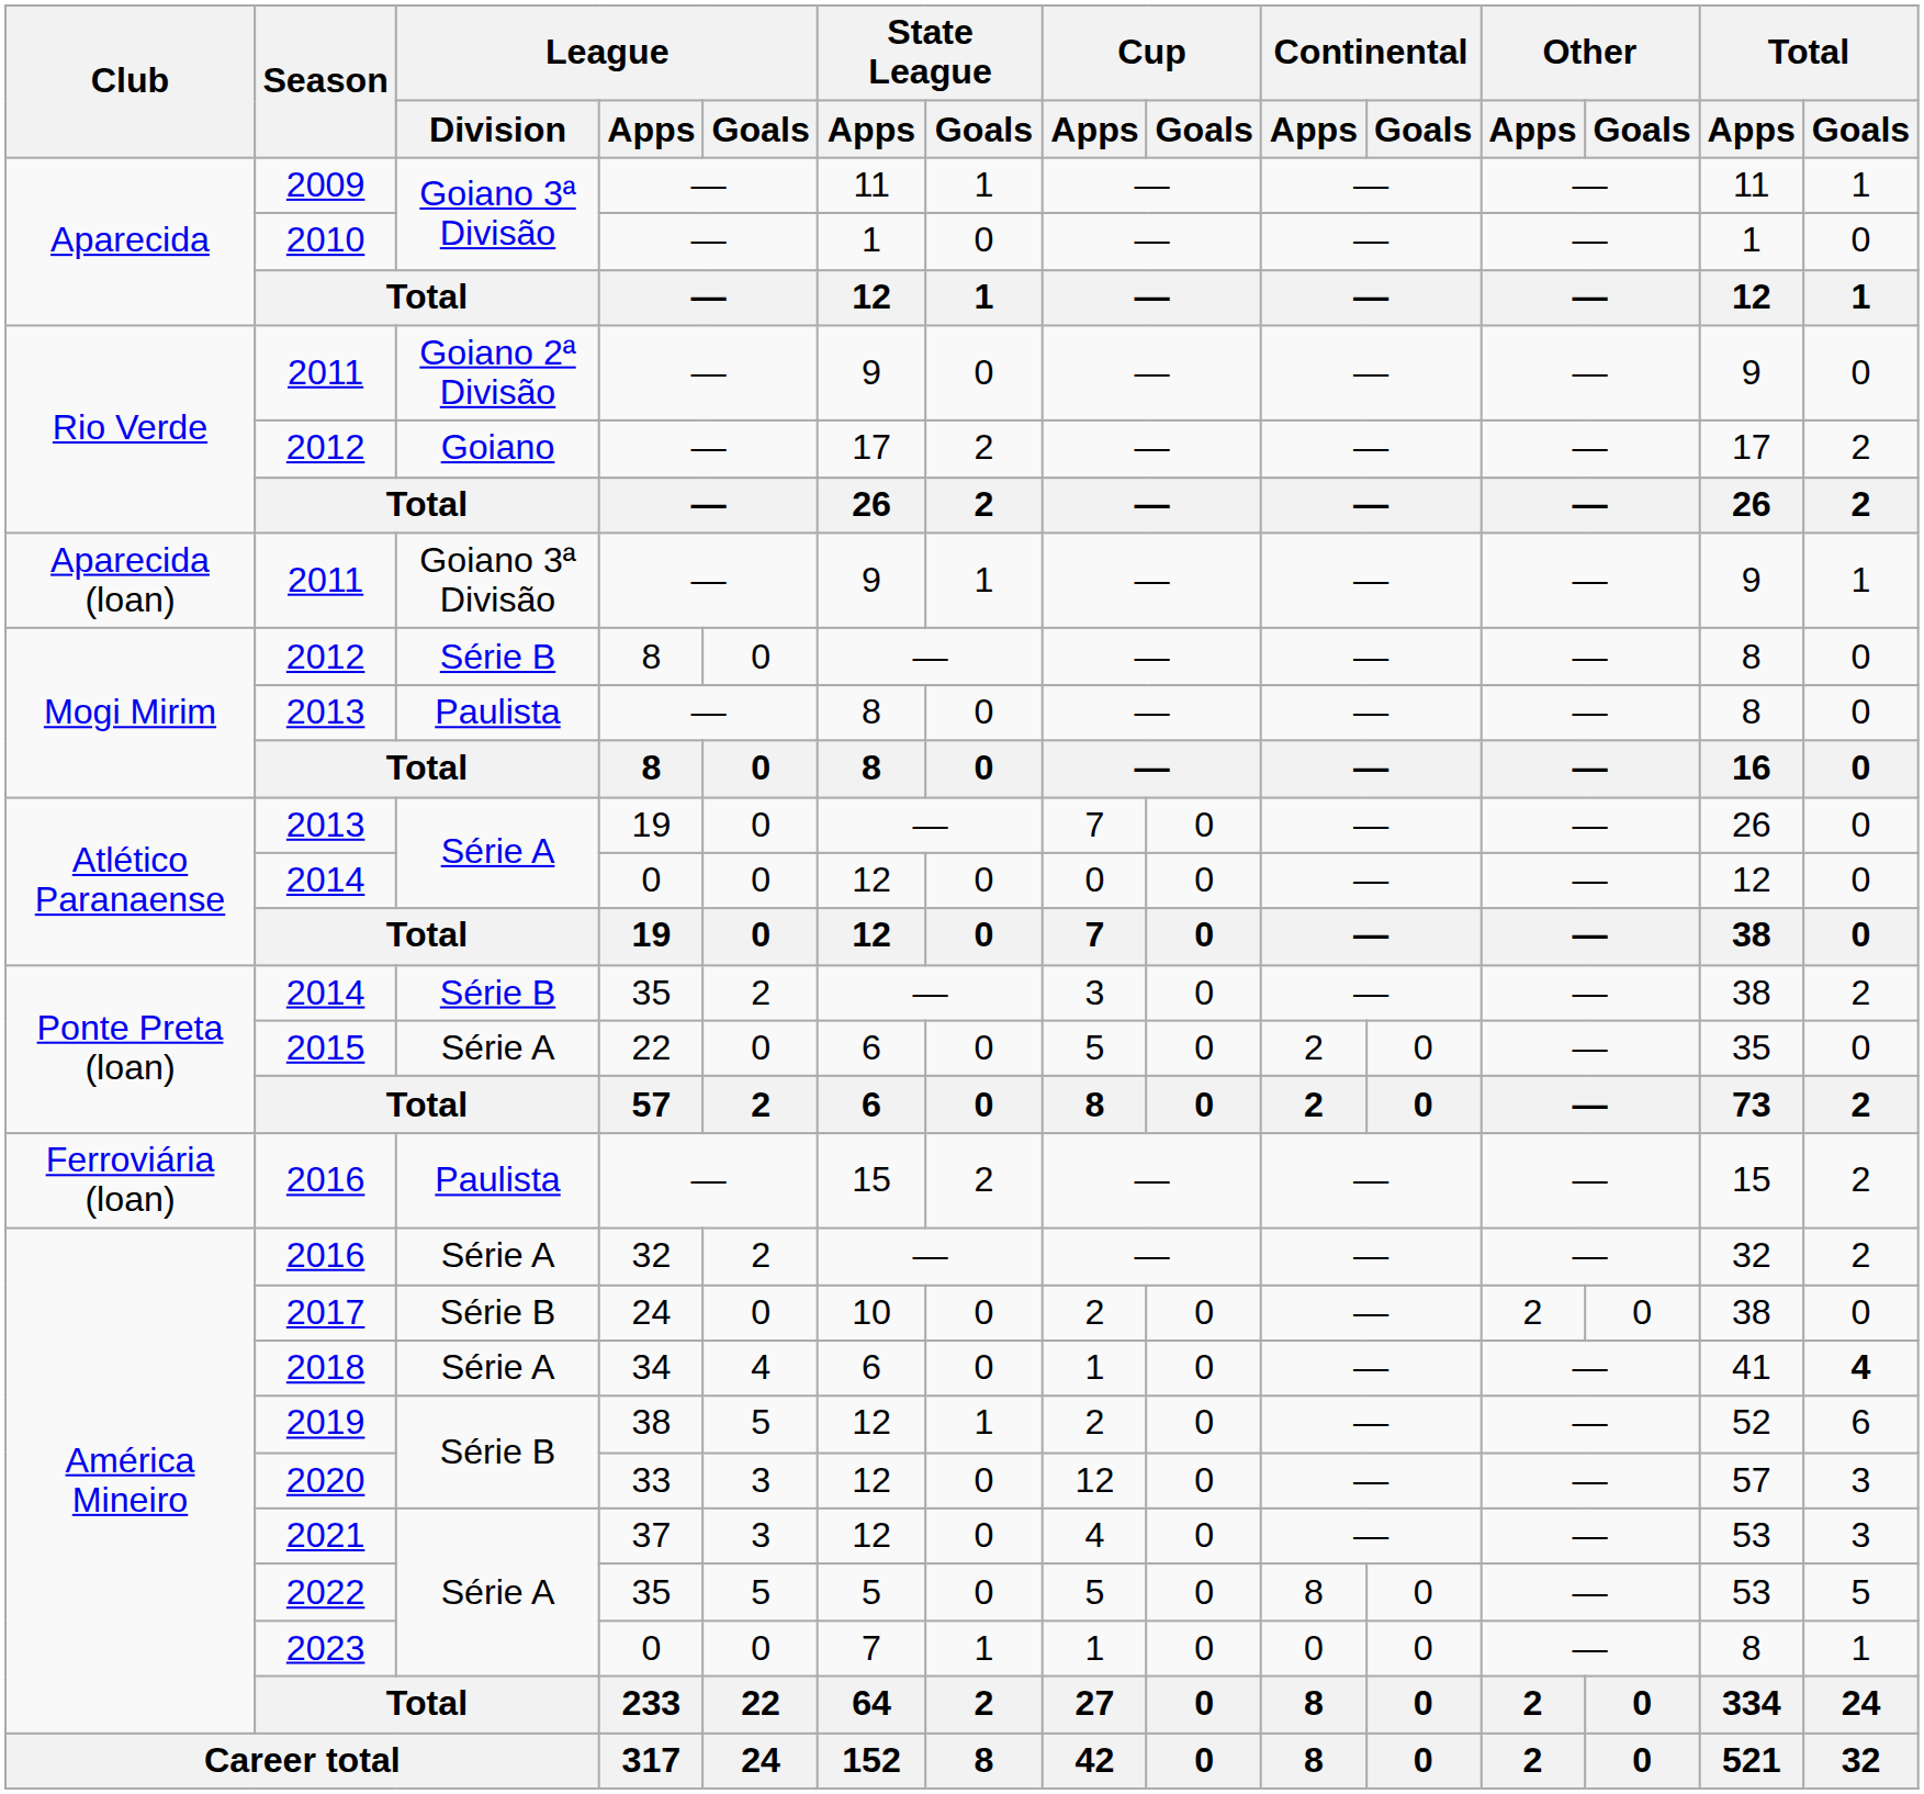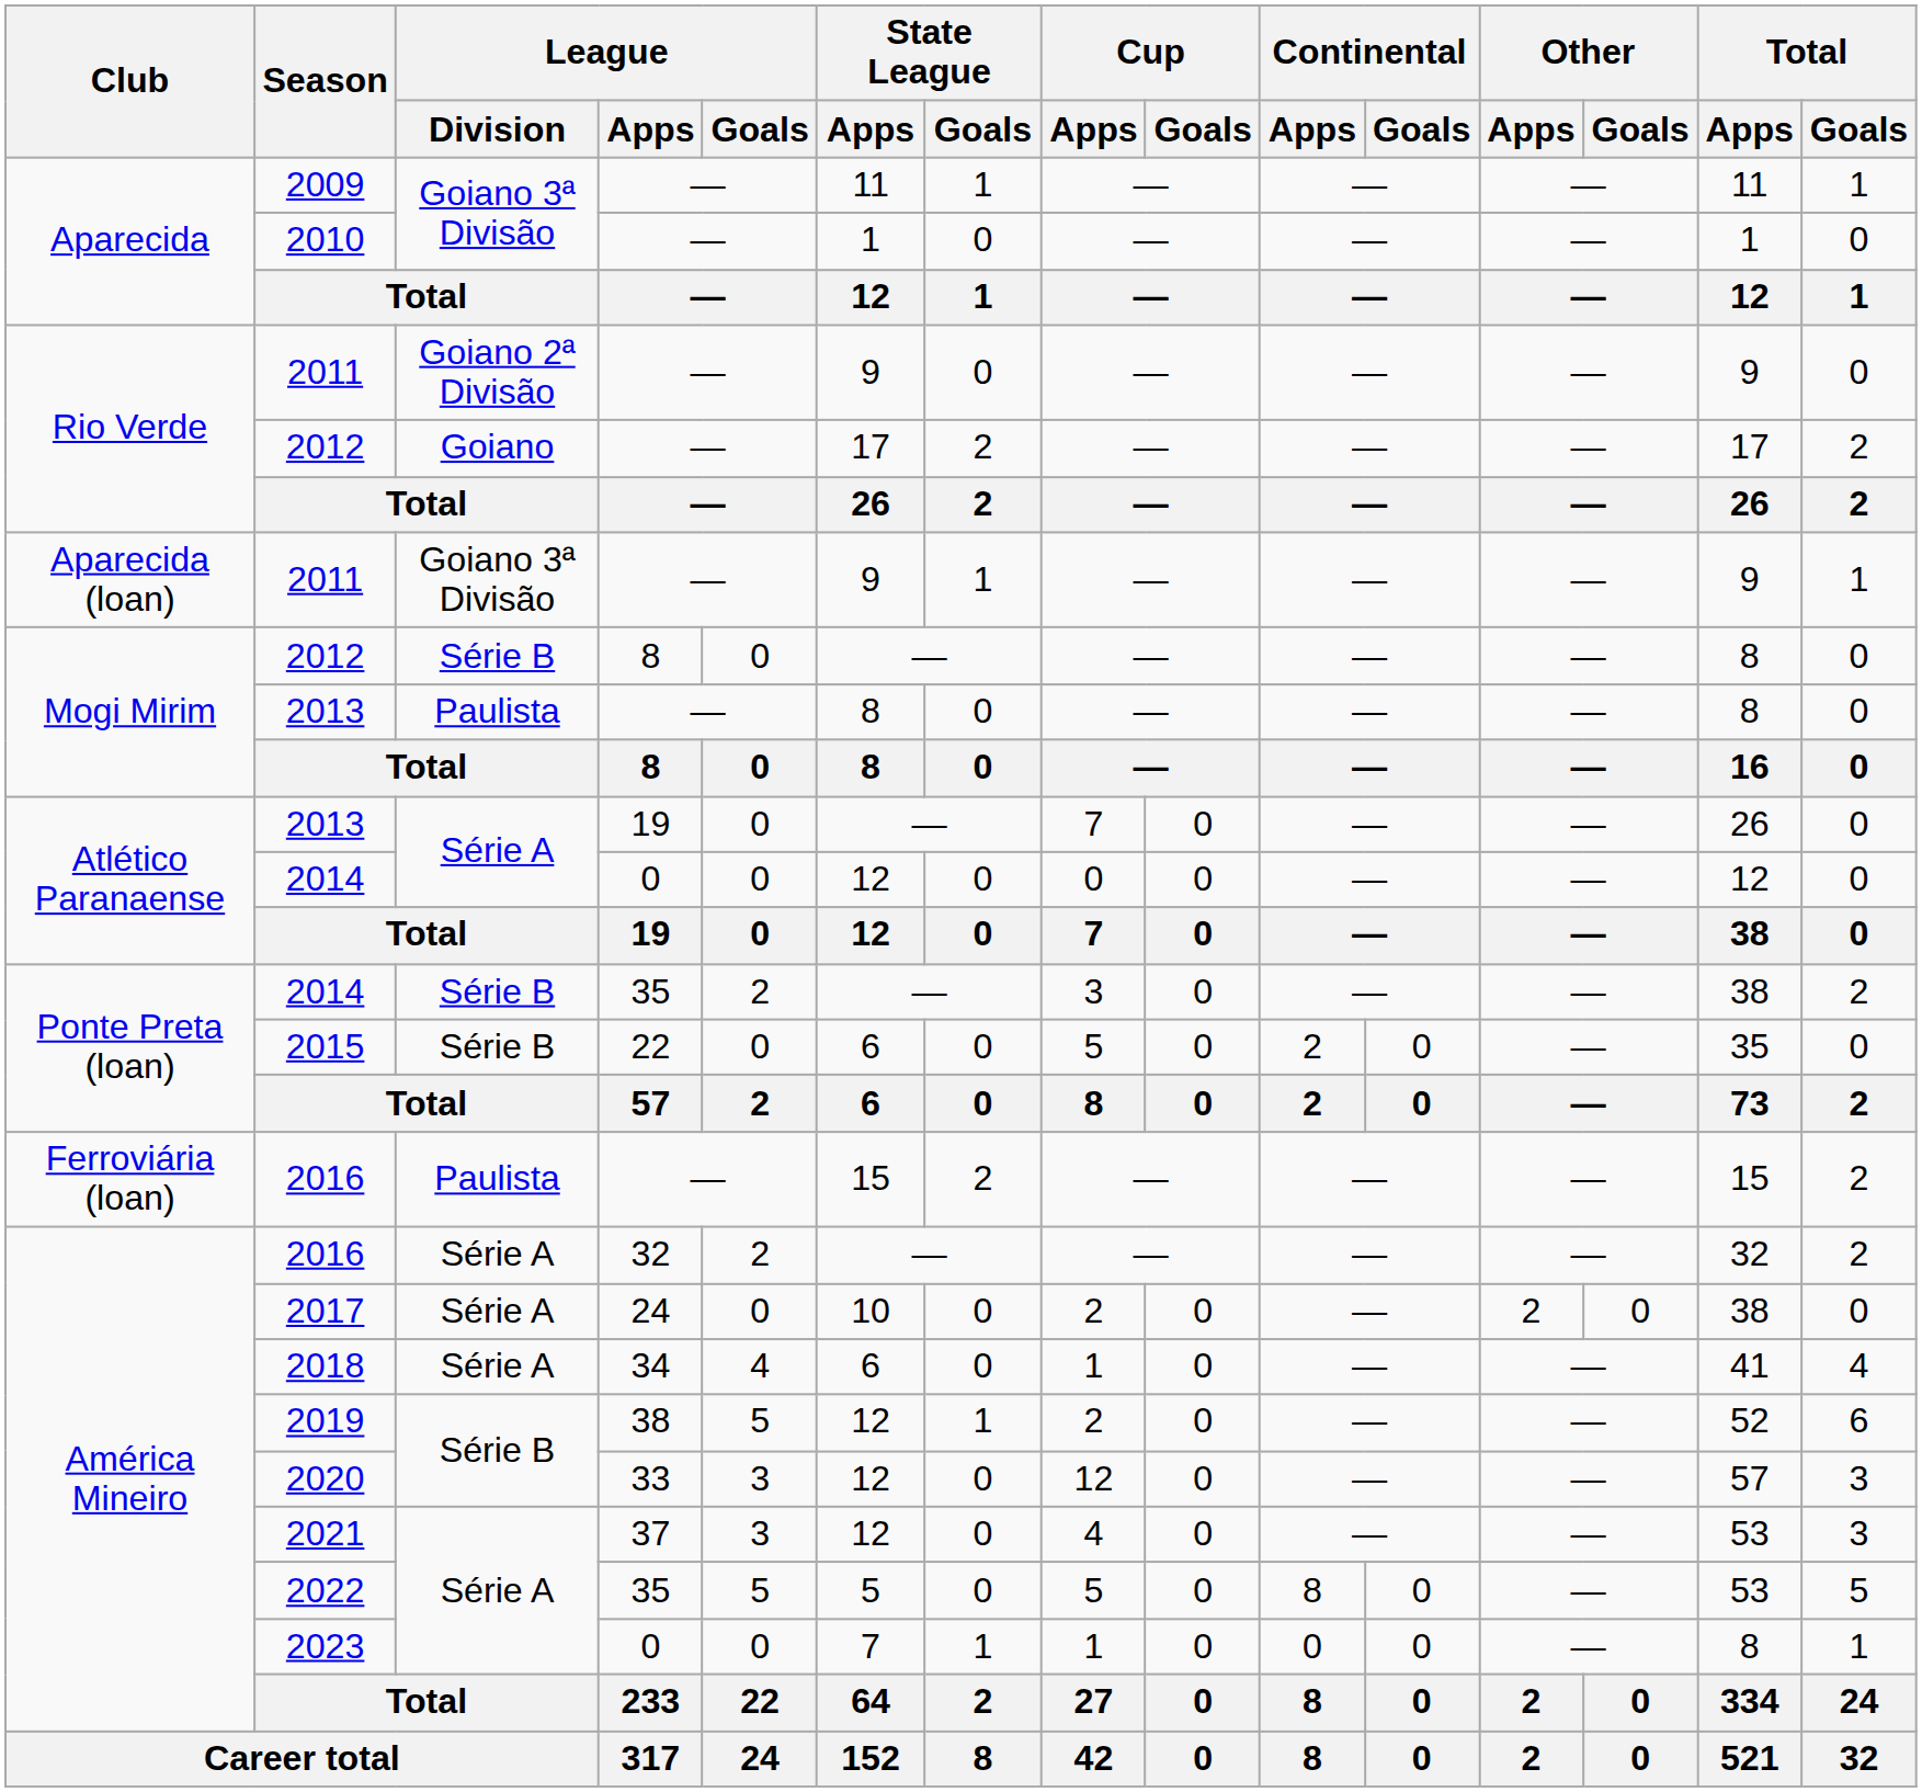 <table class="wikitable" style="text-align: center;">
 <tr>
 <th rowspan="2">Club</th>
 <th rowspan="2">Season</th>
 <th colspan="3">League</th>
 <th colspan="2">State League</th>
 <th colspan="2">Cup</th>
 <th colspan="2">Continental</th>
 <th colspan="2">Other</th>
 <th colspan="2">Total</th>
 </tr>
 <tr>
 <th>Division</th>
 <th>Apps</th>
 <th>Goals</th>
 <th>Apps</th>
 <th>Goals</th>
 <th>Apps</th>
 <th>Goals</th>
 <th>Apps</th>
 <th>Goals</th>
 <th>Apps</th>
 <th>Goals</th>
 <th>Apps</th>
 <th>Goals</th>
 </tr>
 <tr>
 <td rowspan="3" valign="center"><a href='#'>Aparecida</a></td>
 <td><a href='#'>2009</a></td>
 <td rowspan="2"><a href='#'>Goiano 3ª Divisão</a></td>
 <td colspan="2">—</td>
 <td>11</td>
 <td>1</td>
 <td colspan="2">—</td>
 <td colspan="2">—</td>
 <td colspan="2">—</td>
 <td>11</td>
 <td>1</td>
 </tr>
 <tr>
 <td><a href='#'>2010</a></td>
 <td colspan="2">—</td>
 <td>1</td>
 <td>0</td>
 <td colspan="2">—</td>
 <td colspan="2">—</td>
 <td colspan="2">—</td>
 <td>1</td>
 <td>0</td>
 </tr>
 <tr>
 <th colspan="2">Total</th>
 <th colspan="2">—</th>
 <th>12</th>
 <th>1</th>
 <th colspan="2">—</th>
 <th colspan="2">—</th>
 <th colspan="2">—</th>
 <th>12</th>
 <th>1</th>
 </tr>
 <tr>
 <td rowspan="3" valign="center"><a href='#'>Rio Verde</a></td>
 <td><a href='#'>2011</a></td>
 <td><a href='#'>Goiano 2ª Divisão</a></td>
 <td colspan="2">—</td>
 <td>9</td>
 <td>0</td>
 <td colspan="2">—</td>
 <td colspan="2">—</td>
 <td colspan="2">—</td>
 <td>9</td>
 <td>0</td>
 </tr>
 <tr>
 <td><a href='#'>2012</a></td>
 <td><a href='#'>Goiano</a></td>
 <td colspan="2">—</td>
 <td>17</td>
 <td>2</td>
 <td colspan="2">—</td>
 <td colspan="2">—</td>
 <td colspan="2">—</td>
 <td>17</td>
 <td>2</td>
 </tr>
 <tr>
 <th colspan="2">Total</th>
 <th colspan="2">—</th>
 <th>26</th>
 <th>2</th>
 <th colspan="2">—</th>
 <th colspan="2">—</th>
 <th colspan="2">—</th>
 <th>26</th>
 <th>2</th>
 </tr>
 <tr>
 <td valign="center"><a href='#'>Aparecida</a> (loan)</td>
 <td><a href='#'>2011</a></td>
 <td>Goiano 3ª Divisão</td>
 <td colspan="2">—</td>
 <td>9</td>
 <td>1</td>
 <td colspan="2">—</td>
 <td colspan="2">—</td>
 <td colspan="2">—</td>
 <td>9</td>
 <td>1</td>
 </tr>
 <tr>
 <td rowspan="3" valign="center"><a href='#'>Mogi Mirim</a></td>
 <td><a href='#'>2012</a></td>
 <td><a href='#'>Série B</a></td>
 <td>8</td>
 <td>0</td>
 <td colspan="2">—</td>
 <td colspan="2">—</td>
 <td colspan="2">—</td>
 <td colspan="2">—</td>
 <td>8</td>
 <td>0</td>
 </tr>
 <tr>
 <td><a href='#'>2013</a></td>
 <td><a href='#'>Paulista</a></td>
 <td colspan="2">—</td>
 <td>8</td>
 <td>0</td>
 <td colspan="2">—</td>
 <td colspan="2">—</td>
 <td colspan="2">—</td>
 <td>8</td>
 <td>0</td>
 </tr>
 <tr>
 <th colspan="2">Total</th>
 <th>8</th>
 <th>0</th>
 <th>8</th>
 <th>0</th>
 <th colspan="2">—</th>
 <th colspan="2">—</th>
 <th colspan="2">—</th>
 <th>16</th>
 <th>0</th>
 </tr>
 <tr>
 <td rowspan="3" valign="center"><a href='#'>Atlético Paranaense</a></td>
 <td><a href='#'>2013</a></td>
 <td rowspan="2"><a href='#'>Série A</a></td>
 <td>19</td>
 <td>0</td>
 <td colspan="2">—</td>
 <td>7</td>
 <td>0</td>
 <td colspan="2">—</td>
 <td colspan="2">—</td>
 <td>26</td>
 <td>0</td>
 </tr>
 <tr>
 <td><a href='#'>2014</a></td>
 <td>0</td>
 <td>0</td>
 <td>12</td>
 <td>0</td>
 <td>0</td>
 <td>0</td>
 <td colspan="2">—</td>
 <td colspan="2">—</td>
 <td>12</td>
 <td>0</td>
 </tr>
 <tr>
 <th colspan="2">Total</th>
 <th>19</th>
 <th>0</th>
 <th>12</th>
 <th>0</th>
 <th>7</th>
 <th>0</th>
 <th colspan="2">—</th>
 <th colspan="2">—</th>
 <th>38</th>
 <th>0</th>
 </tr>
 <tr>
 <td rowspan="3" valign="center"><a href='#'>Ponte Preta</a> (loan)</td>
 <td><a href='#'>2014</a></td>
 <td><a href='#'>Série B</a></td>
 <td>35</td>
 <td>2</td>
 <td colspan="2">—</td>
 <td>3</td>
 <td>0</td>
 <td colspan="2">—</td>
 <td colspan="2">—</td>
 <td>38</td>
 <td>2</td>
 </tr>
 <tr>
 <td><a href='#'>2015</a></td>
-<td>Série A</td>
+<td>Série B</td>
 <td>22</td>
 <td>0</td>
 <td>6</td>
 <td>0</td>
 <td>5</td>
 <td>0</td>
 <td>2</td>
 <td>0</td>
 <td colspan="2">—</td>
 <td>35</td>
 <td>0</td>
 </tr>
 <tr>
 <th colspan="2">Total</th>
 <th>57</th>
 <th>2</th>
 <th>6</th>
 <th>0</th>
 <th>8</th>
 <th>0</th>
 <th>2</th>
 <th>0</th>
 <th colspan="2">—</th>
 <th>73</th>
 <th>2</th>
 </tr>
 <tr>
 <td valign="center"><a href='#'>Ferroviária</a> (loan)</td>
 <td><a href='#'>2016</a></td>
 <td><a href='#'>Paulista</a></td>
 <td colspan="2">—</td>
 <td>15</td>
 <td>2</td>
 <td colspan="2">—</td>
 <td colspan="2">—</td>
 <td colspan="2">—</td>
 <td>15</td>
 <td>2</td>
 </tr>
 <tr>
 <td rowspan="9" valign="center"><a href='#'>América Mineiro</a></td>
 <td><a href='#'>2016</a></td>
 <td>Série A</td>
 <td>32</td>
 <td>2</td>
 <td colspan="2">—</td>
 <td colspan="2">—</td>
 <td colspan="2">—</td>
 <td colspan="2">—</td>
 <td>32</td>
 <td>2</td>
 </tr>
 <tr>
 <td><a href='#'>2017</a></td>
-<td>Série B</td>
+<td>Série A</td>
 <td>24</td>
 <td>0</td>
 <td>10</td>
 <td>0</td>
 <td>2</td>
 <td>0</td>
 <td colspan="2">—</td>
 <td>2</td>
 <td>0</td>
 <td>38</td>
 <td>0</td>
 </tr>
 <tr>
 <td><a href='#'>2018</a></td>
 <td>Série A</td>
 <td>34</td>
 <td>4</td>
 <td>6</td>
 <td>0</td>
 <td>1</td>
 <td>0</td>
 <td colspan="2">—</td>
 <td colspan="2">—</td>
 <td>41</td>
-<td><strong>4</strong></td>
+<td>4</td>
 </tr>
 <tr>
 <td><a href='#'>2019</a></td>
 <td rowspan="2">Série B</td>
 <td>38</td>
 <td>5</td>
 <td>12</td>
 <td>1</td>
 <td>2</td>
 <td>0</td>
 <td colspan="2">—</td>
 <td colspan="2">—</td>
 <td>52</td>
 <td>6</td>
 </tr>
 <tr>
 <td><a href='#'>2020</a></td>
 <td>33</td>
 <td>3</td>
 <td>12</td>
 <td>0</td>
 <td>12</td>
 <td>0</td>
 <td colspan="2">—</td>
 <td colspan="2">—</td>
 <td>57</td>
 <td>3</td>
 </tr>
 <tr>
 <td><a href='#'>2021</a></td>
 <td rowspan="3">Série A</td>
 <td>37</td>
 <td>3</td>
 <td>12</td>
 <td>0</td>
 <td>4</td>
 <td>0</td>
 <td colspan="2">—</td>
 <td colspan="2">—</td>
 <td>53</td>
 <td>3</td>
 </tr>
 <tr>
 <td><a href='#'>2022</a></td>
 <td>35</td>
 <td>5</td>
 <td>5</td>
 <td>0</td>
 <td>5</td>
 <td>0</td>
 <td>8</td>
 <td>0</td>
 <td colspan="2">—</td>
 <td>53</td>
 <td>5</td>
 </tr>
 <tr>
 <td><a href='#'>2023</a></td>
 <td>0</td>
 <td>0</td>
 <td>7</td>
 <td>1</td>
 <td>1</td>
 <td>0</td>
 <td>0</td>
 <td>0</td>
 <td colspan="2">—</td>
 <td>8</td>
 <td>1</td>
 </tr>
 <tr>
 <th colspan="2">Total</th>
 <th>233</th>
 <th>22</th>
 <th>64</th>
 <th>2</th>
 <th>27</th>
 <th>0</th>
 <th>8</th>
 <th>0</th>
 <th>2</th>
 <th>0</th>
 <th>334</th>
 <th>24</th>
 </tr>
 <tr>
 <th colspan="3"><strong>Career total</strong></th>
 <th>317</th>
 <th>24</th>
 <th>152</th>
 <th>8</th>
 <th>42</th>
 <th>0</th>
 <th>8</th>
 <th>0</th>
 <th>2</th>
 <th>0</th>
 <th>521</th>
 <th>32</th>
 </tr>
 </table>
